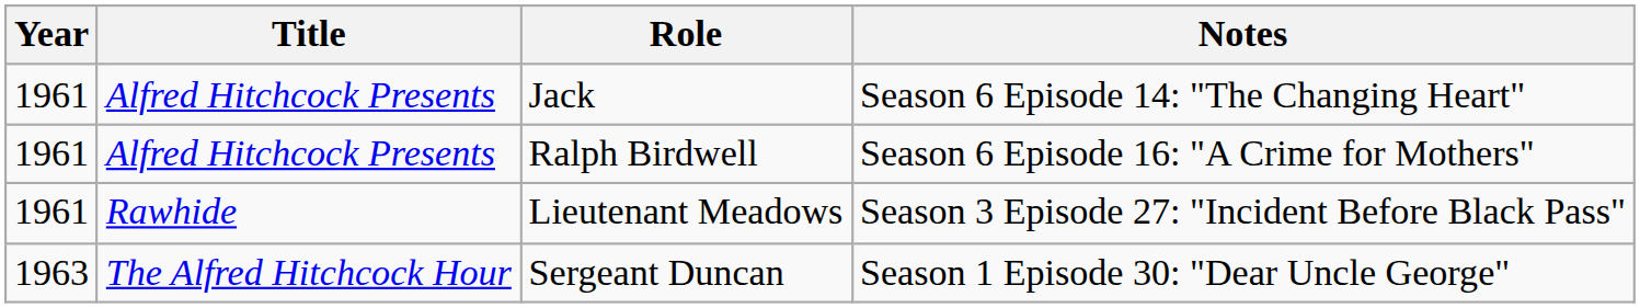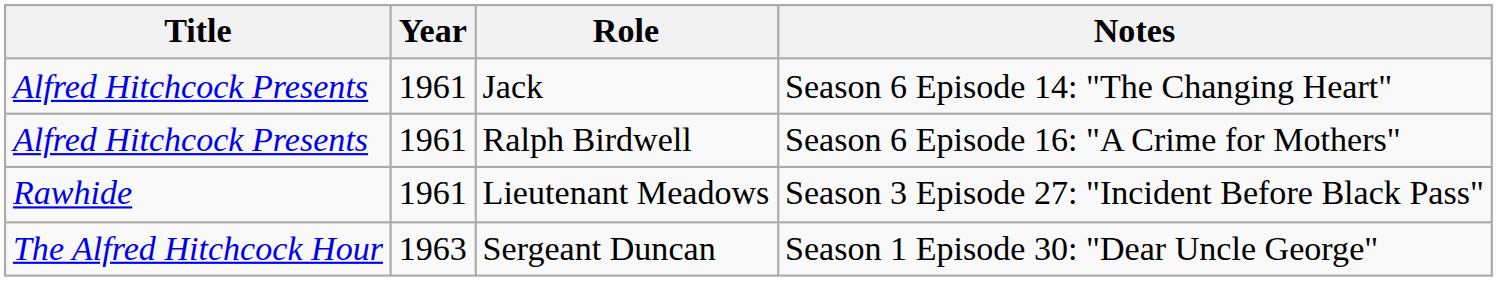 <table class="wikitable">
 <tr>
+<th>Title</th>
 <th>Year</th>
-<th>Title</th>
 <th>Role</th>
 <th>Notes</th>
 </tr>
 <tr>
+<td><em><a href='#'>Alfred Hitchcock Presents</a></em></td>
 <td>1961</td>
-<td><em><a href='#'>Alfred Hitchcock Presents</a></em></td>
 <td>Jack</td>
 <td>Season 6 Episode 14: "The Changing Heart"</td>
 </tr>
 <tr>
+<td><em><a href='#'>Alfred Hitchcock Presents</a></em></td>
 <td>1961</td>
-<td><em><a href='#'>Alfred Hitchcock Presents</a></em></td>
 <td>Ralph Birdwell</td>
 <td>Season 6 Episode 16: "A Crime for Mothers"</td>
 </tr>
 <tr>
+<td><em><a href='#'>Rawhide</a></em></td>
 <td>1961</td>
-<td><em><a href='#'>Rawhide</a></em></td>
 <td>Lieutenant Meadows</td>
 <td>Season 3 Episode 27: "Incident Before Black Pass"</td>
 </tr>
 <tr>
+<td><em><a href='#'>The Alfred Hitchcock Hour</a></em></td>
 <td>1963</td>
-<td><em><a href='#'>The Alfred Hitchcock Hour</a></em></td>
 <td>Sergeant Duncan</td>
 <td>Season 1 Episode 30: "Dear Uncle George"</td>
 </tr>
 </table>
